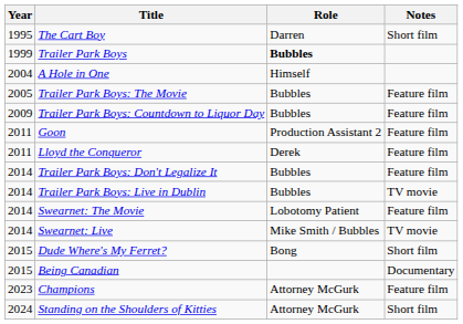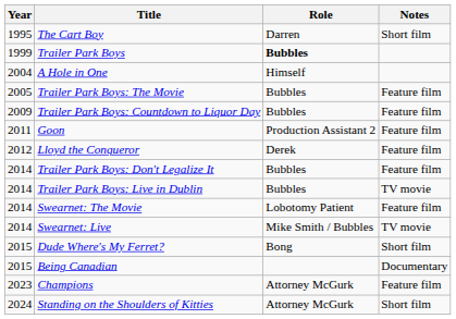 <table class="wikitable sortable">
 <tr>
 <th>Year</th>
 <th>Title</th>
 <th>Role</th>
 <th class="unsortable">Notes</th>
 </tr>
 <tr>
 <td>1995</td>
 <td data-sort-value="Cart Boy, The"><em><a href='#'>The Cart Boy</a></em></td>
 <td>Darren</td>
 <td>Short film</td>
 </tr>
 <tr>
 <td>1999</td>
 <td><em><a href='#'>Trailer Park Boys</a></em></td>
 <td><strong>Bubbles</strong></td>
 <td></td>
 </tr>
 <tr>
 <td>2004</td>
 <td data-sort-value="Hole in One, A"><em><a href='#'>A Hole in One</a></em></td>
 <td>Himself</td>
 <td></td>
 </tr>
 <tr>
 <td>2005</td>
 <td><em><a href='#'>Trailer Park Boys: The Movie</a></em></td>
 <td>Bubbles</td>
 <td>Feature film</td>
 </tr>
 <tr>
 <td>2009</td>
 <td><em><a href='#'>Trailer Park Boys: Countdown to Liquor Day</a></em></td>
 <td>Bubbles</td>
 <td>Feature film</td>
 </tr>
 <tr>
 <td>2011</td>
 <td><em><a href='#'>Goon</a></em></td>
 <td>Production Assistant 2</td>
 <td>Feature film</td>
 </tr>
 <tr>
-<td>2011</td>
+<td>2012</td>
 <td><em><a href='#'>Lloyd the Conqueror</a></em></td>
 <td>Derek</td>
 <td>Feature film</td>
 </tr>
 <tr>
 <td>2014</td>
 <td><em><a href='#'>Trailer Park Boys: Don't Legalize It</a></em></td>
 <td>Bubbles</td>
 <td>Feature film</td>
 </tr>
 <tr>
 <td>2014</td>
 <td><em><a href='#'>Trailer Park Boys: Live in Dublin</a></em></td>
 <td>Bubbles</td>
 <td>TV movie</td>
 </tr>
 <tr>
 <td>2014</td>
 <td><em><a href='#'>Swearnet: The Movie</a></em></td>
 <td>Lobotomy Patient</td>
 <td>Feature film</td>
 </tr>
 <tr>
 <td>2014</td>
 <td><em><a href='#'>Swearnet: Live</a></em></td>
 <td>Mike Smith / Bubbles</td>
 <td>TV movie</td>
 </tr>
 <tr>
 <td>2015</td>
 <td><em><a href='#'>Dude Where's My Ferret?</a></em></td>
 <td>Bong</td>
 <td>Short film</td>
 </tr>
 <tr>
 <td>2015</td>
 <td><em><a href='#'>Being Canadian</a></em></td>
 <td></td>
 <td>Documentary</td>
 </tr>
 <tr>
 <td>2023</td>
 <td><em><a href='#'>Champions</a></em></td>
 <td>Attorney McGurk</td>
 <td>Feature film</td>
 </tr>
 <tr>
 <td>2024</td>
 <td><em><a href='#'>Standing on the Shoulders of Kitties</a></em></td>
 <td>Attorney McGurk</td>
 <td>Short film</td>
 </tr>
 </table>
